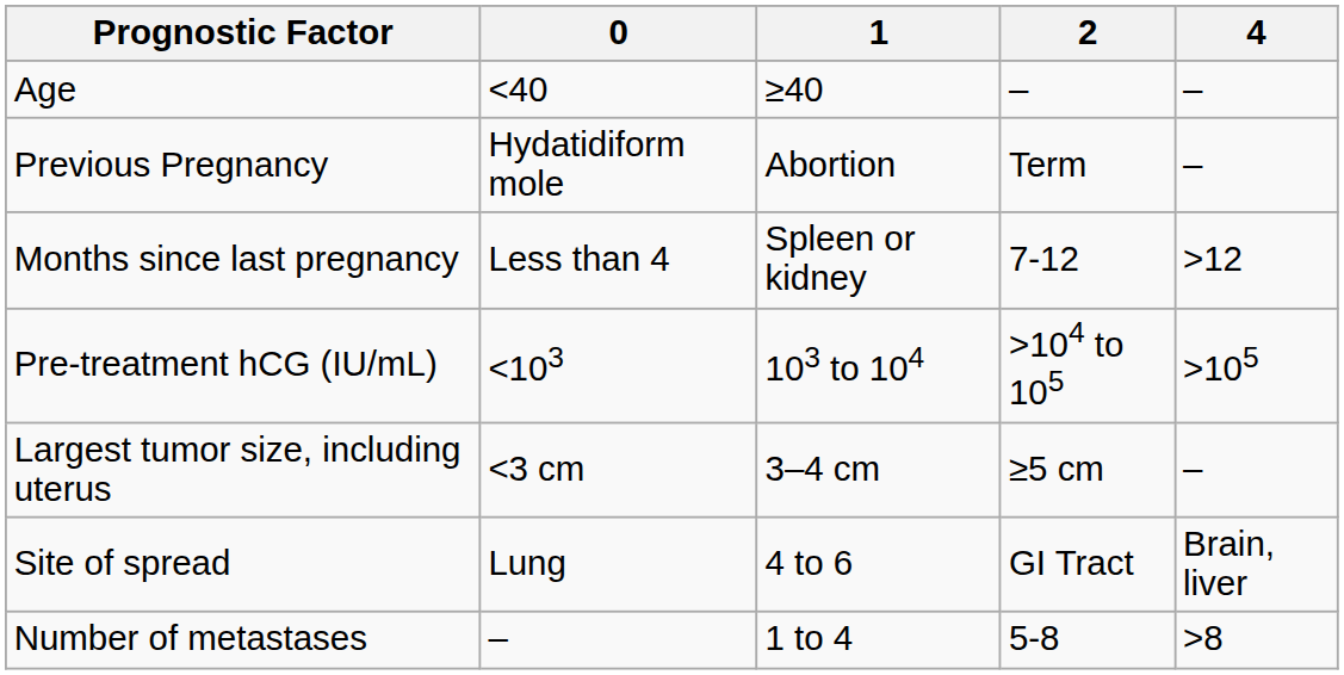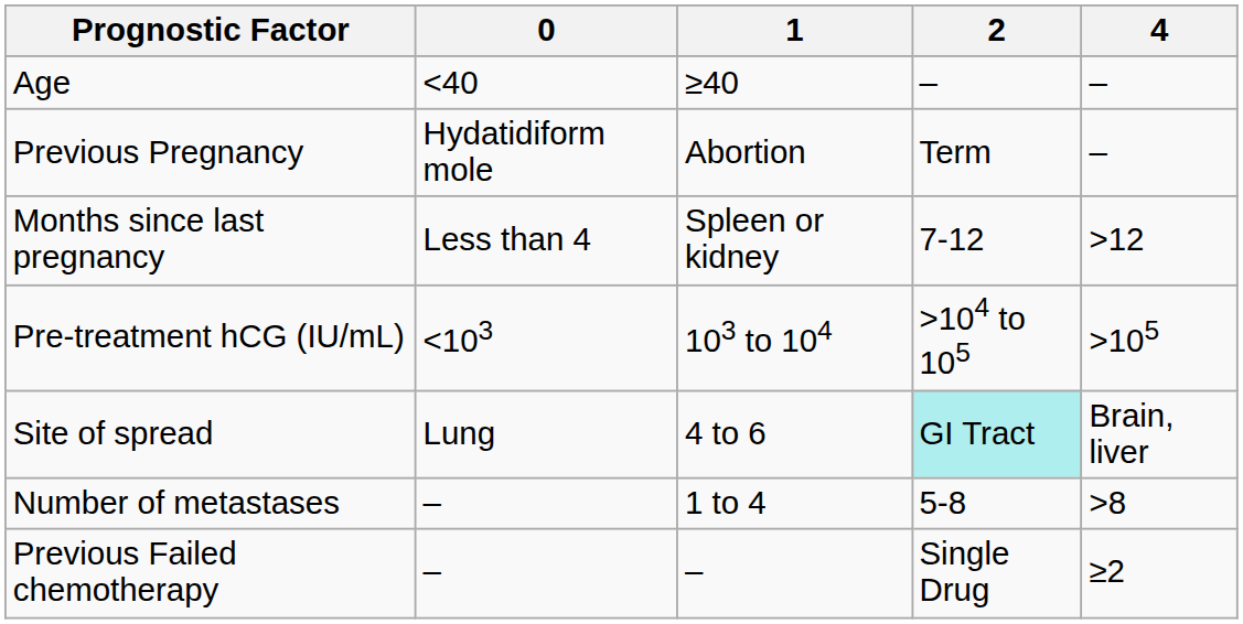 <table class="wikitable">
 <tr>
 <th>Prognostic Factor</th>
 <th>0</th>
 <th>1</th>
 <th>2</th>
 <th>4</th>
 </tr>
 <tr>
 <td>Age</td>
 <td><40</td>
 <td>≥40</td>
 <td>–</td>
 <td>–</td>
 </tr>
 <tr>
 <td>Previous Pregnancy</td>
 <td>Hydatidiform mole</td>
 <td>Abortion</td>
 <td>Term</td>
 <td>–</td>
 </tr>
 <tr>
 <td>Months since last pregnancy</td>
 <td>Less than 4</td>
 <td>Spleen or kidney</td>
 <td>7-12</td>
 <td>>12</td>
 </tr>
 <tr>
 <td>Pre-treatment hCG (IU/mL)</td>
 <td><10<sup>3</sup></td>
 <td>10<sup>3</sup> to 10<sup>4</sup></td>
 <td>>10<sup>4</sup> to 10<sup>5</sup></td>
 <td>>10<sup>5</sup></td>
 </tr>
 <tr>
-<td>Largest tumor size, including uterus</td>
-<td><3 cm</td>
-<td>3–4 cm</td>
-<td>≥5 cm</td>
-<td>–</td>
-</tr>
-<tr>
 <td>Site of spread</td>
 <td>Lung</td>
 <td>4 to 6</td>
-<td>GI Tract</td>
+<td style="background: paleturquoise;">GI Tract</td>
 <td>Brain, liver</td>
 </tr>
 <tr>
 <td>Number of metastases</td>
 <td>–</td>
 <td>1 to 4</td>
 <td>5-8</td>
 <td>>8</td>
 </tr>
+<tr>
+<td>Previous Failed chemotherapy</td>
+<td>–</td>
+<td>–</td>
+<td>Single Drug</td>
+<td>≥2</td>
+</tr>
 </table>
